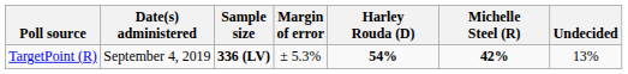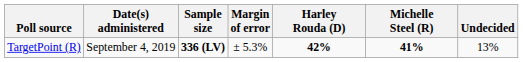 <table class="wikitable" style="font-size:85%;text-align:center;">
 <tr valign=bottom>
 <th>Poll source</th>
 <th>Date(s)<br>administered</th>
 <th>Sample<br>size</th>
 <th>Margin<br>of error</th>
 <th style="width:100px">Harley<br>Rouda (D)</th>
 <th style="width:100px">Michelle<br>Steel (R)</th>
 <th>Undecided</th>
 </tr>
 <tr>
 <td style="text-align:left;"><a href='#'>TargetPoint (R)</a></td>
 <td>September 4, 2019</td>
 <td><strong>336 (LV)</strong></td>
 <td>± 5.3%</td>
-<td><strong>54%</strong></td>
 <td><strong>42%</strong></td>
+<td><strong>41%</strong></td>
 <td>13%</td>
 </tr>
 </table>
